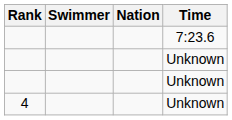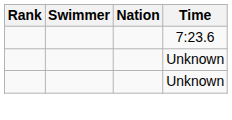 <table class="wikitable sortable" style="text-align:center">
 <tr>
 <th>Rank</th>
 <th>Swimmer</th>
 <th>Nation</th>
 <th>Time</th>
 </tr>
 <tr>
 <td></td>
 <td align=left></td>
 <td align=left></td>
 <td>7:23.6</td>
 </tr>
 <tr>
 <td></td>
 <td align=left></td>
 <td align=left></td>
 <td>Unknown</td>
 </tr>
 <tr>
 <td></td>
 <td align=left></td>
 <td align=left></td>
 <td>Unknown</td>
 </tr>
-<tr>
-<td>4</td>
-<td align=left></td>
-<td align=left></td>
-<td>Unknown</td>
-</tr>
 </table>
